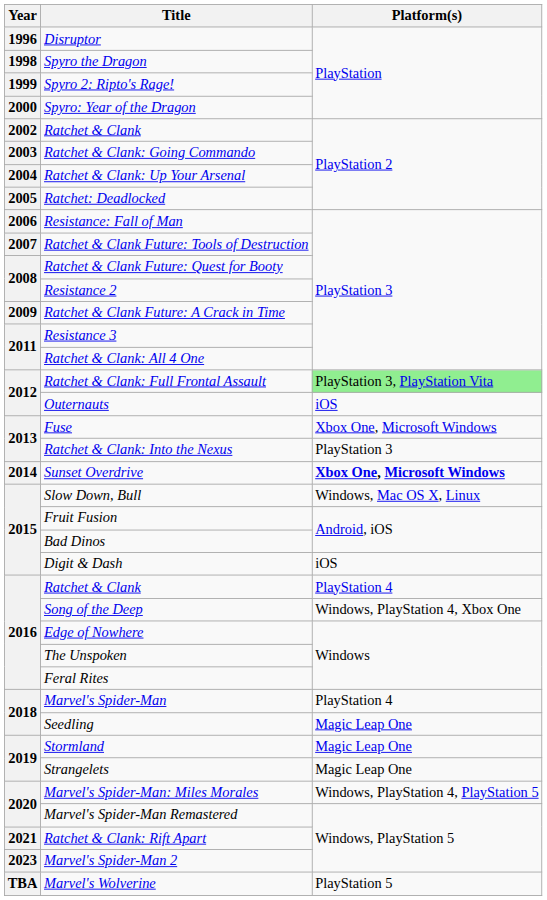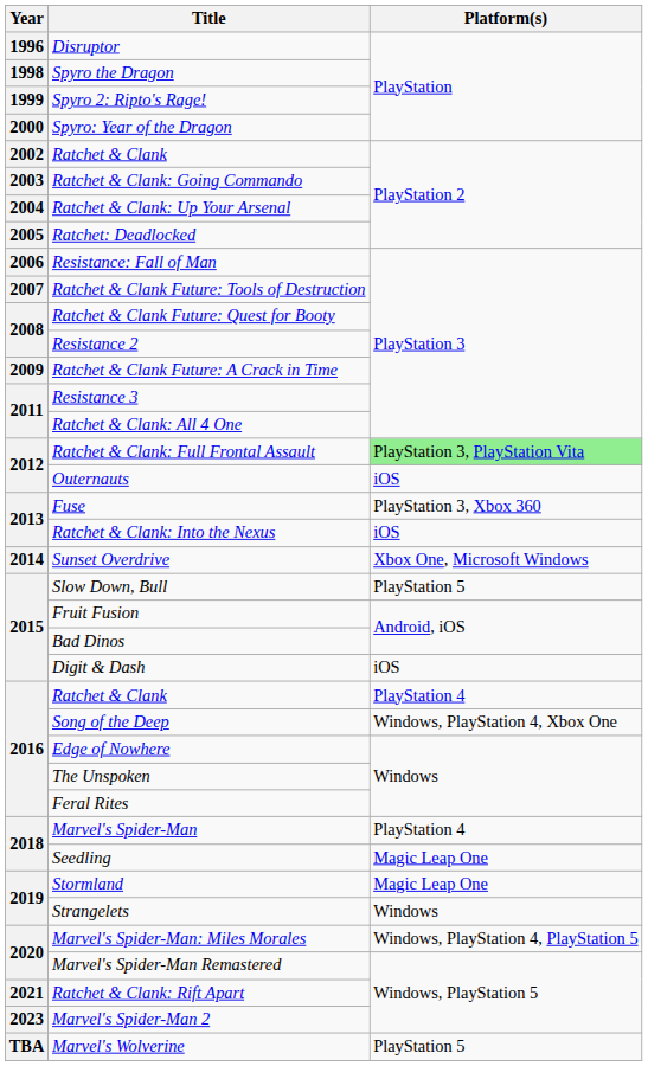 <table class="wikitable sortable plainrowheaders">
 <tr>
 <th scope="col">Year</th>
 <th scope="col">Title</th>
 <th scope="col">Platform(s)</th>
 </tr>
 <tr>
 <th scope="row">1996</th>
 <td><em><a href='#'>Disruptor</a></em></td>
 <td rowspan="4"><a href='#'>PlayStation</a></td>
 </tr>
 <tr>
 <th scope="row">1998</th>
 <td><em><a href='#'>Spyro the Dragon</a></em></td>
 </tr>
 <tr>
 <th scope="row">1999</th>
 <td><em><a href='#'>Spyro 2: Ripto's Rage!</a></em></td>
 </tr>
 <tr>
 <th scope="row">2000</th>
 <td><em><a href='#'>Spyro: Year of the Dragon</a></em></td>
 </tr>
 <tr>
 <th scope="row">2002</th>
 <td><em><a href='#'>Ratchet & Clank</a></em></td>
 <td rowspan="4"><a href='#'>PlayStation 2</a></td>
 </tr>
 <tr>
 <th scope="row">2003</th>
 <td><em><a href='#'>Ratchet & Clank: Going Commando</a></em></td>
 </tr>
 <tr>
 <th scope="row">2004</th>
 <td><em><a href='#'>Ratchet & Clank: Up Your Arsenal</a></em></td>
 </tr>
 <tr>
 <th scope="row">2005</th>
 <td><em><a href='#'>Ratchet: Deadlocked</a></em></td>
 </tr>
 <tr>
 <th scope="row">2006</th>
 <td><em><a href='#'>Resistance: Fall of Man</a></em></td>
 <td rowspan="7"><a href='#'>PlayStation 3</a></td>
 </tr>
 <tr>
 <th scope="row">2007</th>
 <td><em><a href='#'>Ratchet & Clank Future: Tools of Destruction</a></em></td>
 </tr>
 <tr>
 <th scope="row" rowspan="2">2008</th>
 <td><em><a href='#'>Ratchet & Clank Future: Quest for Booty</a></em></td>
 </tr>
 <tr>
 <td><em><a href='#'>Resistance 2</a></em></td>
 </tr>
 <tr>
 <th scope="row">2009</th>
 <td><em><a href='#'>Ratchet & Clank Future: A Crack in Time</a></em></td>
 </tr>
 <tr>
 <th scope="row" rowspan="2">2011</th>
 <td><em><a href='#'>Resistance 3</a></em></td>
 </tr>
 <tr>
 <td><em><a href='#'>Ratchet & Clank: All 4 One</a></em></td>
 </tr>
 <tr>
 <th scope="row" rowspan="2">2012</th>
 <td><em><a href='#'>Ratchet & Clank: Full Frontal Assault</a></em></td>
 <td style="background: lightgreen;">PlayStation 3, <a href='#'>PlayStation Vita</a></td>
 </tr>
 <tr>
 <td><em><a href='#'>Outernauts</a></em></td>
 <td><a href='#'>iOS</a></td>
 </tr>
 <tr>
 <th scope="row" rowspan="2">2013</th>
 <td><em><a href='#'>Fuse</a></em></td>
-<td><a href='#'>Xbox One</a>, <a href='#'>Microsoft Windows</a></td>
+<td>PlayStation 3, <a href='#'>Xbox 360</a></td>
 </tr>
 <tr>
 <td><em><a href='#'>Ratchet & Clank: Into the Nexus</a></em></td>
-<td>PlayStation 3</td>
+<td><a href='#'>iOS</a></td>
 </tr>
 <tr>
 <th scope="row">2014</th>
 <td><em><a href='#'>Sunset Overdrive</a></em></td>
-<td><strong><a href='#'>Xbox One</a>, <a href='#'>Microsoft Windows</a></strong></td>
+<td><a href='#'>Xbox One</a>, <a href='#'>Microsoft Windows</a></td>
 </tr>
 <tr>
 <th scope="row" rowspan="4">2015</th>
 <td><em>Slow Down, Bull</em></td>
-<td>Windows, <a href='#'>Mac OS X</a>, <a href='#'>Linux</a></td>
+<td rowspan="1">PlayStation 5</td>
 </tr>
 <tr>
 <td><em>Fruit Fusion</em></td>
 <td rowspan="2"><a href='#'>Android</a>, iOS</td>
 </tr>
 <tr>
 <td><em>Bad Dinos</em></td>
 </tr>
 <tr>
 <td><em>Digit & Dash</em></td>
 <td>iOS</td>
 </tr>
 <tr>
 <th scope="row" rowspan="5">2016</th>
 <td><em><a href='#'>Ratchet & Clank</a></em></td>
 <td><a href='#'>PlayStation 4</a></td>
 </tr>
 <tr>
 <td><em><a href='#'>Song of the Deep</a></em></td>
 <td>Windows, PlayStation 4, Xbox One</td>
 </tr>
 <tr>
 <td><em><a href='#'>Edge of Nowhere</a></em></td>
 <td rowspan="3">Windows</td>
 </tr>
 <tr>
 <td><em>The Unspoken</em></td>
 </tr>
 <tr>
 <td><em>Feral Rites</em></td>
 </tr>
 <tr>
 <th scope="row" rowspan="2">2018</th>
 <td><em><a href='#'>Marvel's Spider-Man</a></em></td>
 <td>PlayStation 4</td>
 </tr>
 <tr>
 <td><em>Seedling</em></td>
 <td><a href='#'>Magic Leap One</a></td>
 </tr>
 <tr>
 <th scope="row" rowspan="2">2019</th>
 <td><em><a href='#'>Stormland</a></em></td>
 <td><a href='#'>Magic Leap One</a></td>
 </tr>
 <tr>
 <td><em>Strangelets</em></td>
-<td>Magic Leap One</td>
+<td>Windows</td>
 </tr>
 <tr>
 <th rowspan="2" scope="row">2020</th>
 <td><em><a href='#'>Marvel's Spider-Man: Miles Morales</a></em></td>
 <td>Windows, PlayStation 4, <a href='#'>PlayStation 5</a></td>
 </tr>
 <tr>
 <td><em>Marvel's Spider-Man Remastered</em></td>
 <td rowspan="3">Windows, PlayStation 5</td>
 </tr>
 <tr>
 <th scope="row">2021</th>
 <td><em><a href='#'>Ratchet & Clank: Rift Apart</a></em></td>
 </tr>
 <tr>
 <th scope="row">2023</th>
 <td><em><a href='#'>Marvel's Spider-Man 2</a></em></td>
 </tr>
 <tr>
 <th scope="row">TBA</th>
 <td><em><a href='#'>Marvel's Wolverine</a></em></td>
 <td rowspan="1">PlayStation 5</td>
 </tr>
 </table>
